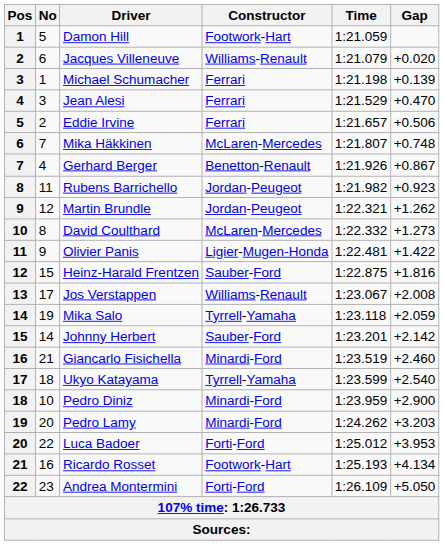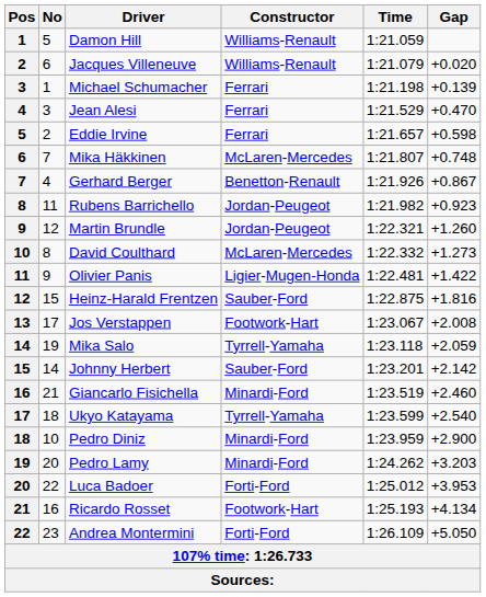 <table class="wikitable sortable" style="font-size: 95%;">
 <tr>
 <th>Pos</th>
 <th>No</th>
 <th>Driver</th>
 <th>Constructor</th>
 <th>Time</th>
 <th>Gap</th>
 </tr>
 <tr>
 <th>1</th>
 <td>5</td>
 <td> <a href='#'>Damon Hill</a></td>
-<td><a href='#'>Footwork</a>-<a href='#'>Hart</a></td>
+<td><a href='#'>Williams</a>-<a href='#'>Renault</a></td>
 <td>1:21.059</td>
 <td></td>
 </tr>
 <tr>
 <th>2</th>
 <td>6</td>
 <td> <a href='#'>Jacques Villeneuve</a></td>
 <td><a href='#'>Williams</a>-<a href='#'>Renault</a></td>
 <td>1:21.079</td>
 <td>+0.020</td>
 </tr>
 <tr>
 <th>3</th>
 <td>1</td>
 <td> <a href='#'>Michael Schumacher</a></td>
 <td><a href='#'>Ferrari</a></td>
 <td>1:21.198</td>
 <td>+0.139</td>
 </tr>
 <tr>
 <th>4</th>
 <td>3</td>
 <td> <a href='#'>Jean Alesi</a></td>
 <td><a href='#'>Ferrari</a></td>
 <td>1:21.529</td>
 <td>+0.470</td>
 </tr>
 <tr>
 <th>5</th>
 <td>2</td>
 <td> <a href='#'>Eddie Irvine</a></td>
 <td><a href='#'>Ferrari</a></td>
 <td>1:21.657</td>
-<td>+0.506</td>
+<td>+0.598</td>
 </tr>
 <tr>
 <th>6</th>
 <td>7</td>
 <td> <a href='#'>Mika Häkkinen</a></td>
 <td><a href='#'>McLaren</a>-<a href='#'>Mercedes</a></td>
 <td>1:21.807</td>
 <td>+0.748</td>
 </tr>
 <tr>
 <th>7</th>
 <td>4</td>
 <td> <a href='#'>Gerhard Berger</a></td>
 <td><a href='#'>Benetton</a>-<a href='#'>Renault</a></td>
 <td>1:21.926</td>
 <td>+0.867</td>
 </tr>
 <tr>
 <th>8</th>
 <td>11</td>
 <td> <a href='#'>Rubens Barrichello</a></td>
 <td><a href='#'>Jordan</a>-<a href='#'>Peugeot</a></td>
 <td>1:21.982</td>
 <td>+0.923</td>
 </tr>
 <tr>
 <th>9</th>
 <td>12</td>
 <td> <a href='#'>Martin Brundle</a></td>
 <td><a href='#'>Jordan</a>-<a href='#'>Peugeot</a></td>
 <td>1:22.321</td>
-<td>+1.262</td>
+<td>+1.260</td>
 </tr>
 <tr>
 <th>10</th>
 <td>8</td>
 <td> <a href='#'>David Coulthard</a></td>
 <td><a href='#'>McLaren</a>-<a href='#'>Mercedes</a></td>
 <td>1:22.332</td>
 <td>+1.273</td>
 </tr>
 <tr>
 <th>11</th>
 <td>9</td>
 <td> <a href='#'>Olivier Panis</a></td>
 <td><a href='#'>Ligier</a>-<a href='#'>Mugen-Honda</a></td>
 <td>1:22.481</td>
 <td>+1.422</td>
 </tr>
 <tr>
 <th>12</th>
 <td>15</td>
 <td> <a href='#'>Heinz-Harald Frentzen</a></td>
 <td><a href='#'>Sauber</a>-<a href='#'>Ford</a></td>
 <td>1:22.875</td>
 <td>+1.816</td>
 </tr>
 <tr>
 <th>13</th>
 <td>17</td>
 <td> <a href='#'>Jos Verstappen</a></td>
-<td><a href='#'>Williams</a>-<a href='#'>Renault</a></td>
+<td><a href='#'>Footwork</a>-<a href='#'>Hart</a></td>
 <td>1:23.067</td>
 <td>+2.008</td>
 </tr>
 <tr>
 <th>14</th>
 <td>19</td>
 <td> <a href='#'>Mika Salo</a></td>
 <td><a href='#'>Tyrrell</a>-<a href='#'>Yamaha</a></td>
 <td>1:23.118</td>
 <td>+2.059</td>
 </tr>
 <tr>
 <th>15</th>
 <td>14</td>
 <td> <a href='#'>Johnny Herbert</a></td>
 <td><a href='#'>Sauber</a>-<a href='#'>Ford</a></td>
 <td>1:23.201</td>
 <td>+2.142</td>
 </tr>
 <tr>
 <th>16</th>
 <td>21</td>
 <td> <a href='#'>Giancarlo Fisichella</a></td>
 <td><a href='#'>Minardi</a>-<a href='#'>Ford</a></td>
 <td>1:23.519</td>
 <td>+2.460</td>
 </tr>
 <tr>
 <th>17</th>
 <td>18</td>
 <td> <a href='#'>Ukyo Katayama</a></td>
 <td><a href='#'>Tyrrell</a>-<a href='#'>Yamaha</a></td>
 <td>1:23.599</td>
 <td>+2.540</td>
 </tr>
 <tr>
 <th>18</th>
 <td>10</td>
 <td> <a href='#'>Pedro Diniz</a></td>
 <td><a href='#'>Minardi</a>-<a href='#'>Ford</a></td>
 <td>1:23.959</td>
 <td>+2.900</td>
 </tr>
 <tr>
 <th>19</th>
 <td>20</td>
 <td> <a href='#'>Pedro Lamy</a></td>
 <td><a href='#'>Minardi</a>-<a href='#'>Ford</a></td>
 <td>1:24.262</td>
 <td>+3.203</td>
 </tr>
 <tr>
 <th>20</th>
 <td>22</td>
 <td> <a href='#'>Luca Badoer</a></td>
 <td><a href='#'>Forti</a>-<a href='#'>Ford</a></td>
 <td>1:25.012</td>
 <td>+3.953</td>
 </tr>
 <tr>
 <th>21</th>
 <td>16</td>
 <td> <a href='#'>Ricardo Rosset</a></td>
 <td><a href='#'>Footwork</a>-<a href='#'>Hart</a></td>
 <td>1:25.193</td>
 <td>+4.134</td>
 </tr>
 <tr>
 <th>22</th>
 <td>23</td>
 <td> <a href='#'>Andrea Montermini</a></td>
 <td><a href='#'>Forti</a>-<a href='#'>Ford</a></td>
 <td>1:26.109</td>
 <td>+5.050</td>
 </tr>
 <tr>
 <th colspan=8><a href='#'>107% time</a>: 1:26.733</th>
 </tr>
 <tr>
 <th colspan="6">Sources:</th>
 </tr>
 </table>
